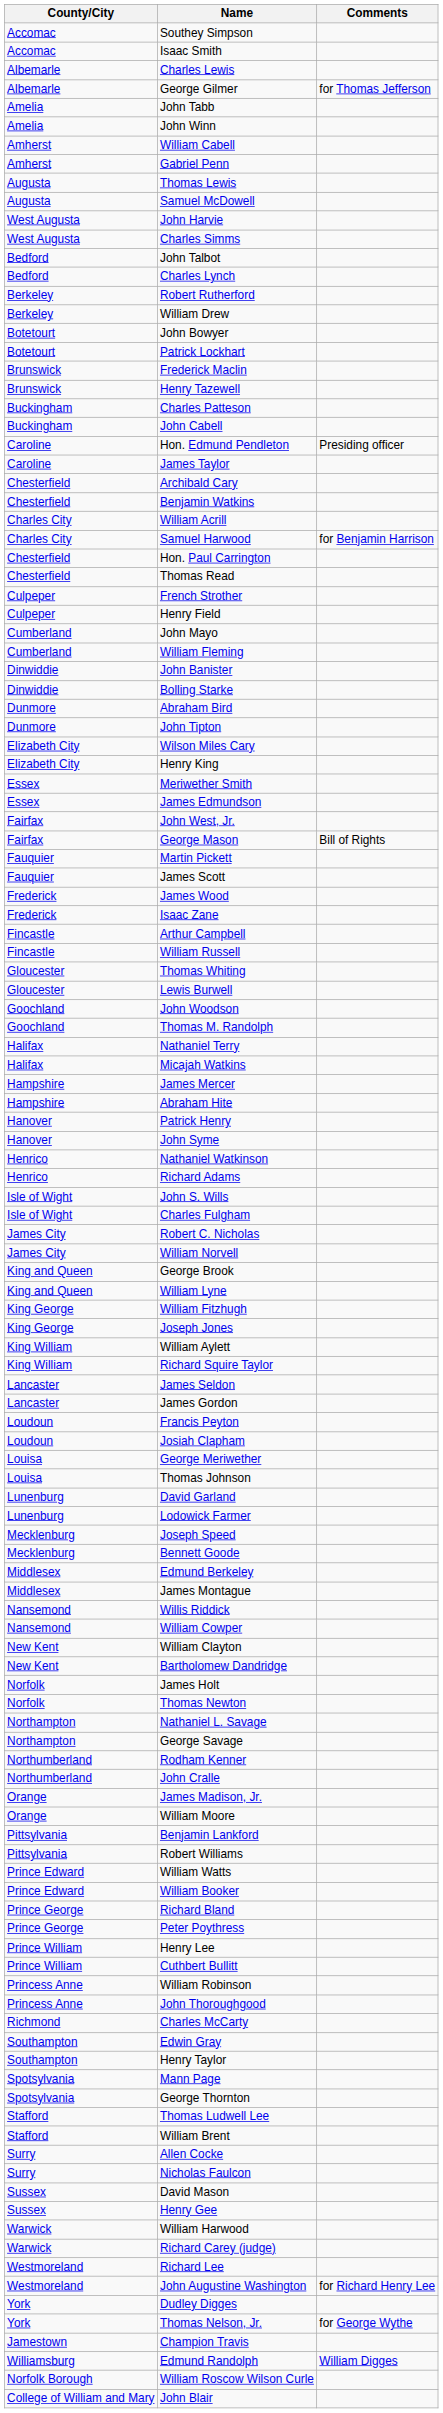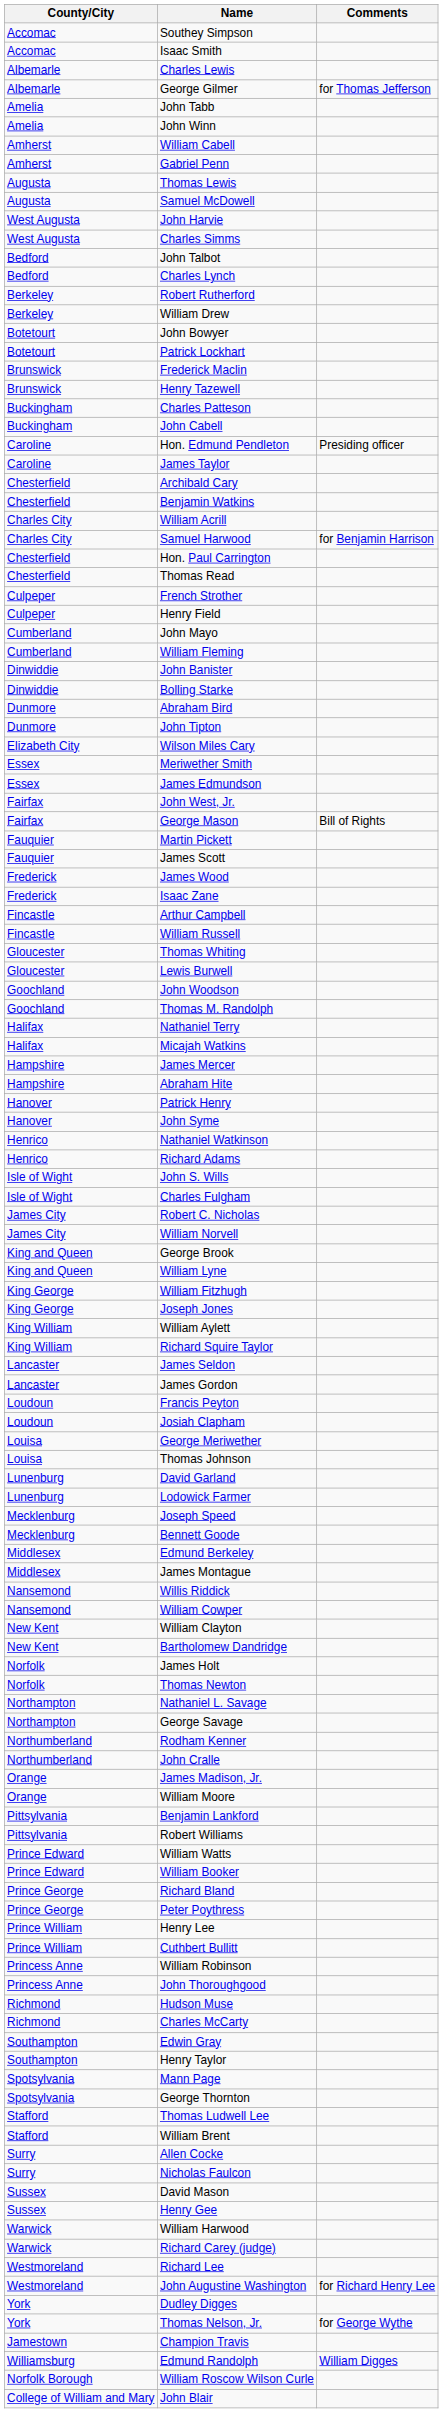 <table class="wikitable">
 <tr>
 <th>County/City</th>
 <th>Name</th>
 <th>Comments</th>
 </tr>
 <tr>
 <td><a href='#'>Accomac</a></td>
 <td>Southey Simpson</td>
 <td></td>
 </tr>
 <tr>
 <td><a href='#'>Accomac</a></td>
 <td>Isaac Smith</td>
 <td></td>
 </tr>
 <tr>
 <td><a href='#'>Albemarle</a></td>
 <td><a href='#'>Charles Lewis</a></td>
 <td></td>
 </tr>
 <tr>
 <td><a href='#'>Albemarle</a></td>
 <td>George Gilmer</td>
 <td>for <a href='#'>Thomas Jefferson</a></td>
 </tr>
 <tr>
 <td><a href='#'>Amelia</a></td>
 <td>John Tabb</td>
 <td></td>
 </tr>
 <tr>
 <td><a href='#'>Amelia</a></td>
 <td>John Winn</td>
 <td></td>
 </tr>
 <tr>
 <td><a href='#'>Amherst</a></td>
 <td><a href='#'>William Cabell</a></td>
 <td></td>
 </tr>
 <tr>
 <td><a href='#'>Amherst</a></td>
 <td><a href='#'>Gabriel Penn</a></td>
 <td></td>
 </tr>
 <tr>
 <td><a href='#'>Augusta</a></td>
 <td><a href='#'>Thomas Lewis</a></td>
 <td></td>
 </tr>
 <tr>
 <td><a href='#'>Augusta</a></td>
 <td><a href='#'>Samuel McDowell</a></td>
 <td></td>
 </tr>
 <tr>
 <td><a href='#'>West Augusta</a></td>
 <td><a href='#'>John Harvie</a></td>
 <td></td>
 </tr>
 <tr>
 <td><a href='#'>West Augusta</a></td>
 <td><a href='#'>Charles Simms</a></td>
 <td></td>
 </tr>
 <tr>
 <td><a href='#'>Bedford</a></td>
 <td>John Talbot</td>
 <td></td>
 </tr>
 <tr>
 <td><a href='#'>Bedford</a></td>
 <td><a href='#'>Charles Lynch</a></td>
 <td></td>
 </tr>
 <tr>
 <td><a href='#'>Berkeley</a></td>
 <td><a href='#'>Robert Rutherford</a></td>
 <td></td>
 </tr>
 <tr>
 <td><a href='#'>Berkeley</a></td>
 <td>William Drew</td>
 <td></td>
 </tr>
 <tr>
 <td><a href='#'>Botetourt</a></td>
 <td>John Bowyer</td>
 <td></td>
 </tr>
 <tr>
 <td><a href='#'>Botetourt</a></td>
 <td><a href='#'>Patrick Lockhart</a></td>
 <td></td>
 </tr>
 <tr>
 <td><a href='#'>Brunswick</a></td>
 <td><a href='#'>Frederick Maclin</a></td>
 <td></td>
 </tr>
 <tr>
 <td><a href='#'>Brunswick</a></td>
 <td><a href='#'>Henry Tazewell</a></td>
 <td></td>
 </tr>
 <tr>
 <td><a href='#'>Buckingham</a></td>
 <td><a href='#'>Charles Patteson</a></td>
 <td></td>
 </tr>
 <tr>
 <td><a href='#'>Buckingham</a></td>
 <td><a href='#'>John Cabell</a></td>
 <td></td>
 </tr>
 <tr>
 <td><a href='#'>Caroline</a></td>
 <td>Hon. <a href='#'>Edmund Pendleton</a></td>
 <td>Presiding officer</td>
 </tr>
 <tr>
 <td><a href='#'>Caroline</a></td>
 <td><a href='#'>James Taylor</a></td>
 <td></td>
 </tr>
 <tr>
 <td><a href='#'>Chesterfield</a></td>
 <td><a href='#'>Archibald Cary</a></td>
 <td></td>
 </tr>
 <tr>
 <td><a href='#'>Chesterfield</a></td>
 <td><a href='#'>Benjamin Watkins</a></td>
 <td></td>
 </tr>
 <tr>
 <td><a href='#'>Charles City</a></td>
 <td><a href='#'>William Acrill</a></td>
 <td></td>
 </tr>
 <tr>
 <td><a href='#'>Charles City</a></td>
 <td><a href='#'>Samuel Harwood</a></td>
 <td>for <a href='#'>Benjamin Harrison</a></td>
 </tr>
 <tr>
 <td><a href='#'>Chesterfield</a></td>
 <td>Hon. <a href='#'>Paul Carrington</a></td>
 <td></td>
 </tr>
 <tr>
 <td><a href='#'>Chesterfield</a></td>
 <td>Thomas Read</td>
 <td></td>
 </tr>
 <tr>
 <td><a href='#'>Culpeper</a></td>
 <td><a href='#'>French Strother</a></td>
 <td></td>
 </tr>
 <tr>
 <td><a href='#'>Culpeper</a></td>
 <td>Henry Field</td>
 <td></td>
 </tr>
 <tr>
 <td><a href='#'>Cumberland</a></td>
 <td>John Mayo</td>
 <td></td>
 </tr>
 <tr>
 <td><a href='#'>Cumberland</a></td>
 <td><a href='#'>William Fleming</a></td>
 <td></td>
 </tr>
 <tr>
 <td><a href='#'>Dinwiddie</a></td>
 <td><a href='#'>John Banister</a></td>
 <td></td>
 </tr>
 <tr>
 <td><a href='#'>Dinwiddie</a></td>
 <td><a href='#'>Bolling Starke</a></td>
 <td></td>
 </tr>
 <tr>
 <td><a href='#'>Dunmore</a></td>
 <td><a href='#'>Abraham Bird</a></td>
 <td></td>
 </tr>
 <tr>
 <td><a href='#'>Dunmore</a></td>
 <td><a href='#'>John Tipton</a></td>
 <td></td>
 </tr>
 <tr>
 <td><a href='#'>Elizabeth City</a></td>
 <td><a href='#'>Wilson Miles Cary</a></td>
-<td></td>
-</tr>
-<tr>
-<td><a href='#'>Elizabeth City</a></td>
-<td>Henry King</td>
 <td></td>
 </tr>
 <tr>
 <td><a href='#'>Essex</a></td>
 <td><a href='#'>Meriwether Smith</a></td>
 <td></td>
 </tr>
 <tr>
 <td><a href='#'>Essex</a></td>
 <td><a href='#'>James Edmundson</a></td>
 <td></td>
 </tr>
 <tr>
 <td><a href='#'>Fairfax</a></td>
 <td><a href='#'>John West, Jr.</a></td>
 <td></td>
 </tr>
 <tr>
 <td><a href='#'>Fairfax</a></td>
 <td><a href='#'>George Mason</a></td>
 <td>Bill of Rights</td>
 </tr>
 <tr>
 <td><a href='#'>Fauquier</a></td>
 <td><a href='#'>Martin Pickett</a></td>
 <td></td>
 </tr>
 <tr>
 <td><a href='#'>Fauquier</a></td>
 <td>James Scott</td>
 <td></td>
 </tr>
 <tr>
 <td><a href='#'>Frederick</a></td>
 <td><a href='#'>James Wood</a></td>
 <td></td>
 </tr>
 <tr>
 <td><a href='#'>Frederick</a></td>
 <td><a href='#'>Isaac Zane</a></td>
 <td></td>
 </tr>
 <tr>
 <td><a href='#'>Fincastle</a></td>
 <td><a href='#'>Arthur Campbell</a></td>
 <td></td>
 </tr>
 <tr>
 <td><a href='#'>Fincastle</a></td>
 <td><a href='#'>William Russell</a></td>
 <td></td>
 </tr>
 <tr>
 <td><a href='#'>Gloucester</a></td>
 <td><a href='#'>Thomas Whiting</a></td>
 <td></td>
 </tr>
 <tr>
 <td><a href='#'>Gloucester</a></td>
 <td><a href='#'>Lewis Burwell</a></td>
 <td></td>
 </tr>
 <tr>
 <td><a href='#'>Goochland</a></td>
 <td><a href='#'>John Woodson</a></td>
 <td></td>
 </tr>
 <tr>
 <td><a href='#'>Goochland</a></td>
 <td><a href='#'>Thomas M. Randolph</a></td>
 <td></td>
 </tr>
 <tr>
 <td><a href='#'>Halifax</a></td>
 <td><a href='#'>Nathaniel Terry</a></td>
 <td></td>
 </tr>
 <tr>
 <td><a href='#'>Halifax</a></td>
 <td><a href='#'>Micajah Watkins</a></td>
 <td></td>
 </tr>
 <tr>
 <td><a href='#'>Hampshire</a></td>
 <td><a href='#'>James Mercer</a></td>
 <td></td>
 </tr>
 <tr>
 <td><a href='#'>Hampshire</a></td>
 <td><a href='#'>Abraham Hite</a></td>
 <td></td>
 </tr>
 <tr>
 <td><a href='#'>Hanover</a></td>
 <td><a href='#'>Patrick Henry</a></td>
 <td></td>
 </tr>
 <tr>
 <td><a href='#'>Hanover</a></td>
 <td><a href='#'>John Syme</a></td>
 <td></td>
 </tr>
 <tr>
 <td><a href='#'>Henrico</a></td>
 <td><a href='#'>Nathaniel Watkinson</a></td>
 <td></td>
 </tr>
 <tr>
 <td><a href='#'>Henrico</a></td>
 <td><a href='#'>Richard Adams</a></td>
 <td></td>
 </tr>
 <tr>
 <td><a href='#'>Isle of Wight</a></td>
 <td><a href='#'>John S. Wills</a></td>
 <td></td>
 </tr>
 <tr>
 <td><a href='#'>Isle of Wight</a></td>
 <td><a href='#'>Charles Fulgham</a></td>
 <td></td>
 </tr>
 <tr>
 <td><a href='#'>James City</a></td>
 <td><a href='#'>Robert C. Nicholas</a></td>
 <td></td>
 </tr>
 <tr>
 <td><a href='#'>James City</a></td>
 <td><a href='#'>William Norvell</a></td>
 <td></td>
 </tr>
 <tr>
 <td><a href='#'>King and Queen</a></td>
 <td>George Brook</td>
 <td></td>
 </tr>
 <tr>
 <td><a href='#'>King and Queen</a></td>
 <td><a href='#'>William Lyne</a></td>
 <td></td>
 </tr>
 <tr>
 <td><a href='#'>King George</a></td>
 <td><a href='#'>William Fitzhugh</a></td>
 <td></td>
 </tr>
 <tr>
 <td><a href='#'>King George</a></td>
 <td><a href='#'>Joseph Jones</a></td>
 <td></td>
 </tr>
 <tr>
 <td><a href='#'>King William</a></td>
 <td>William Aylett</td>
 <td></td>
 </tr>
 <tr>
 <td><a href='#'>King William</a></td>
 <td><a href='#'>Richard Squire Taylor</a></td>
 <td></td>
 </tr>
 <tr>
 <td><a href='#'>Lancaster</a></td>
 <td><a href='#'>James Seldon</a></td>
 <td></td>
 </tr>
 <tr>
 <td><a href='#'>Lancaster</a></td>
 <td>James Gordon</td>
 <td></td>
 </tr>
 <tr>
 <td><a href='#'>Loudoun</a></td>
 <td><a href='#'>Francis Peyton</a></td>
 <td></td>
 </tr>
 <tr>
 <td><a href='#'>Loudoun</a></td>
 <td><a href='#'>Josiah Clapham</a></td>
 <td></td>
 </tr>
 <tr>
 <td><a href='#'>Louisa</a></td>
 <td><a href='#'>George Meriwether</a></td>
 <td></td>
 </tr>
 <tr>
 <td><a href='#'>Louisa</a></td>
 <td>Thomas Johnson</td>
 <td></td>
 </tr>
 <tr>
 <td><a href='#'>Lunenburg</a></td>
 <td><a href='#'>David Garland</a></td>
 <td></td>
 </tr>
 <tr>
 <td><a href='#'>Lunenburg</a></td>
 <td><a href='#'>Lodowick Farmer</a></td>
 <td></td>
 </tr>
 <tr>
 <td><a href='#'>Mecklenburg</a></td>
 <td><a href='#'>Joseph Speed</a></td>
 <td></td>
 </tr>
 <tr>
 <td><a href='#'>Mecklenburg</a></td>
 <td><a href='#'>Bennett Goode</a></td>
 <td></td>
 </tr>
 <tr>
 <td><a href='#'>Middlesex</a></td>
 <td><a href='#'>Edmund Berkeley</a></td>
 <td></td>
 </tr>
 <tr>
 <td><a href='#'>Middlesex</a></td>
 <td>James Montague</td>
 <td></td>
 </tr>
 <tr>
 <td><a href='#'>Nansemond</a></td>
 <td><a href='#'>Willis Riddick</a></td>
 <td></td>
 </tr>
 <tr>
 <td><a href='#'>Nansemond</a></td>
 <td><a href='#'>William Cowper</a></td>
 <td></td>
 </tr>
 <tr>
 <td><a href='#'>New Kent</a></td>
 <td>William Clayton</td>
 <td></td>
 </tr>
 <tr>
 <td><a href='#'>New Kent</a></td>
 <td><a href='#'>Bartholomew Dandridge</a></td>
 <td></td>
 </tr>
 <tr>
 <td><a href='#'>Norfolk</a></td>
 <td>James Holt</td>
 <td></td>
 </tr>
 <tr>
 <td><a href='#'>Norfolk</a></td>
 <td><a href='#'>Thomas Newton</a></td>
 <td></td>
 </tr>
 <tr>
 <td><a href='#'>Northampton</a></td>
 <td><a href='#'>Nathaniel L. Savage</a></td>
 <td></td>
 </tr>
 <tr>
 <td><a href='#'>Northampton</a></td>
 <td>George Savage</td>
 <td></td>
 </tr>
 <tr>
 <td><a href='#'>Northumberland</a></td>
 <td><a href='#'>Rodham Kenner</a></td>
 <td></td>
 </tr>
 <tr>
 <td><a href='#'>Northumberland</a></td>
 <td><a href='#'>John Cralle</a></td>
 <td></td>
 </tr>
 <tr>
 <td><a href='#'>Orange</a></td>
 <td><a href='#'>James Madison, Jr.</a></td>
 <td></td>
 </tr>
 <tr>
 <td><a href='#'>Orange</a></td>
 <td>William Moore</td>
 <td></td>
 </tr>
 <tr>
 <td><a href='#'>Pittsylvania</a></td>
 <td><a href='#'>Benjamin Lankford</a></td>
 <td></td>
 </tr>
 <tr>
 <td><a href='#'>Pittsylvania</a></td>
 <td>Robert Williams</td>
 <td></td>
 </tr>
 <tr>
 <td><a href='#'>Prince Edward</a></td>
 <td>William Watts</td>
 <td></td>
 </tr>
 <tr>
 <td><a href='#'>Prince Edward</a></td>
 <td><a href='#'>William Booker</a></td>
 <td></td>
 </tr>
 <tr>
 <td><a href='#'>Prince George</a></td>
 <td><a href='#'>Richard Bland</a></td>
 <td></td>
 </tr>
 <tr>
 <td><a href='#'>Prince George</a></td>
 <td><a href='#'>Peter Poythress</a></td>
 <td></td>
 </tr>
 <tr>
 <td><a href='#'>Prince William</a></td>
 <td>Henry Lee</td>
 <td></td>
 </tr>
 <tr>
 <td><a href='#'>Prince William</a></td>
 <td><a href='#'>Cuthbert Bullitt</a></td>
 <td></td>
 </tr>
 <tr>
 <td><a href='#'>Princess Anne</a></td>
 <td>William Robinson</td>
 <td></td>
 </tr>
 <tr>
 <td><a href='#'>Princess Anne</a></td>
 <td><a href='#'>John Thoroughgood</a></td>
 <td></td>
 </tr>
 <tr>
 <td><a href='#'>Richmond</a></td>
+<td><a href='#'>Hudson Muse</a></td>
+<td></td>
+</tr>
+<tr>
+<td><a href='#'>Richmond</a></td>
 <td><a href='#'>Charles McCarty</a></td>
 <td></td>
 </tr>
 <tr>
 <td><a href='#'>Southampton</a></td>
 <td><a href='#'>Edwin Gray</a></td>
 <td></td>
 </tr>
 <tr>
 <td><a href='#'>Southampton</a></td>
 <td>Henry Taylor</td>
 <td></td>
 </tr>
 <tr>
 <td><a href='#'>Spotsylvania</a></td>
 <td><a href='#'>Mann Page</a></td>
 <td></td>
 </tr>
 <tr>
 <td><a href='#'>Spotsylvania</a></td>
 <td>George Thornton</td>
 <td></td>
 </tr>
 <tr>
 <td><a href='#'>Stafford</a></td>
 <td><a href='#'>Thomas Ludwell Lee</a></td>
 <td></td>
 </tr>
 <tr>
 <td><a href='#'>Stafford</a></td>
 <td>William Brent</td>
 <td></td>
 </tr>
 <tr>
 <td><a href='#'>Surry</a></td>
 <td><a href='#'>Allen Cocke</a></td>
 <td></td>
 </tr>
 <tr>
 <td><a href='#'>Surry</a></td>
 <td><a href='#'>Nicholas Faulcon</a></td>
 <td></td>
 </tr>
 <tr>
 <td><a href='#'>Sussex</a></td>
 <td>David Mason</td>
 <td></td>
 </tr>
 <tr>
 <td><a href='#'>Sussex</a></td>
 <td><a href='#'>Henry Gee</a></td>
 <td></td>
 </tr>
 <tr>
 <td><a href='#'>Warwick</a></td>
 <td>William Harwood</td>
 <td></td>
 </tr>
 <tr>
 <td><a href='#'>Warwick</a></td>
 <td><a href='#'>Richard Carey (judge)</a></td>
 <td></td>
 </tr>
 <tr>
 <td><a href='#'>Westmoreland</a></td>
 <td><a href='#'>Richard Lee</a></td>
 <td></td>
 </tr>
 <tr>
 <td><a href='#'>Westmoreland</a></td>
 <td><a href='#'>John Augustine Washington</a></td>
 <td>for <a href='#'>Richard Henry Lee</a></td>
 </tr>
 <tr>
 <td><a href='#'>York</a></td>
 <td><a href='#'>Dudley Digges</a></td>
 <td></td>
 </tr>
 <tr>
 <td><a href='#'>York</a></td>
 <td><a href='#'>Thomas Nelson, Jr.</a></td>
 <td>for <a href='#'>George Wythe</a></td>
 </tr>
 <tr>
 <td><a href='#'>Jamestown</a></td>
 <td><a href='#'>Champion Travis</a></td>
 <td></td>
 </tr>
 <tr>
 <td><a href='#'>Williamsburg</a></td>
 <td><a href='#'>Edmund Randolph</a></td>
 <td><a href='#'>William Digges</a></td>
 </tr>
 <tr>
 <td><a href='#'>Norfolk Borough</a></td>
 <td><a href='#'>William Roscow Wilson Curle</a></td>
 <td></td>
 </tr>
 <tr>
 <td><a href='#'>College of William and Mary</a></td>
 <td><a href='#'>John Blair</a></td>
 <td></td>
 </tr>
 </table>
